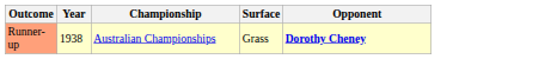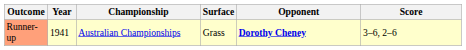 <table class="sortable wikitable">
 <tr>
 <th style="width:65px">Outcome</th>
 <th style="width:40px">Year</th>
 <th style="width:200px">Championship</th>
 <th style="width:50px">Surface</th>
 <th style="width:200px">Opponent</th>
+<th style="width:160px" class="unsortable">Score</th>
 </tr>
 <tr style="background:#ffc;">
 <td style="background:#ffa07a;">Runner-up</td>
-<td>1938</td>
+<td>1941</td>
 <td><a href='#'>Australian Championships</a></td>
 <td>Grass</td>
 <td><strong> <a href='#'>Dorothy Cheney</a></strong></td>
+<td>3–6, 2–6</td>
 </tr>
 </table>
